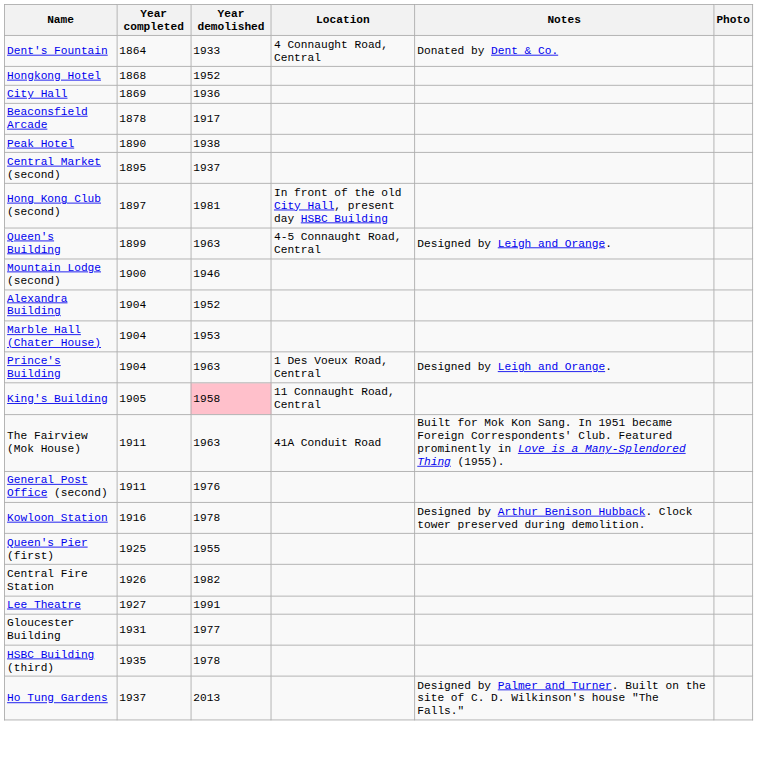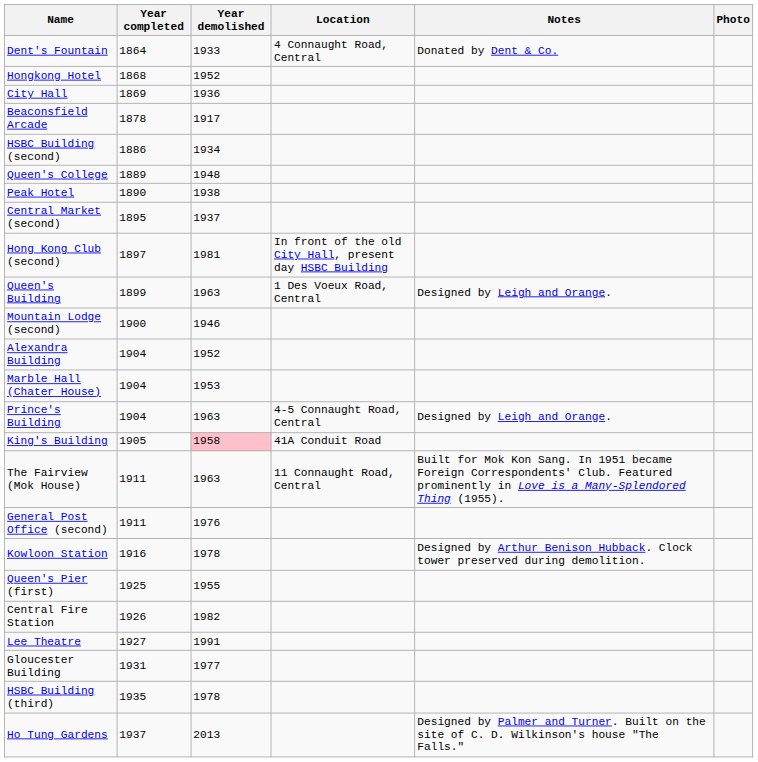 <table class="wikitable">
 <tr>
 <th>Name</th>
 <th>Year completed</th>
 <th>Year demolished</th>
 <th>Location</th>
 <th>Notes</th>
 <th>Photo</th>
 </tr>
 <tr>
 <td><a href='#'>Dent's Fountain</a></td>
 <td>1864</td>
 <td>1933</td>
 <td>4 Connaught Road, Central</td>
 <td>Donated by <a href='#'>Dent & Co.</a></td>
 <td></td>
 </tr>
 <tr>
 <td><a href='#'>Hongkong Hotel</a></td>
 <td>1868</td>
 <td>1952</td>
 <td></td>
 <td></td>
 <td></td>
 </tr>
 <tr>
 <td><a href='#'>City Hall</a></td>
 <td>1869</td>
 <td>1936</td>
 <td></td>
 <td></td>
 <td></td>
 </tr>
 <tr>
 <td><a href='#'>Beaconsfield Arcade</a></td>
 <td>1878</td>
 <td>1917</td>
 <td></td>
 <td></td>
 <td></td>
 </tr>
 <tr>
+<td><a href='#'>HSBC Building</a> (second)</td>
+<td>1886</td>
+<td>1934</td>
+<td></td>
+<td></td>
+<td></td>
+</tr>
+<tr>
+<td><a href='#'>Queen's College</a></td>
+<td>1889</td>
+<td>1948</td>
+<td></td>
+<td></td>
+<td></td>
+</tr>
+<tr>
 <td><a href='#'>Peak Hotel</a></td>
 <td>1890</td>
 <td>1938</td>
 <td></td>
 <td></td>
 <td></td>
 </tr>
 <tr>
 <td><a href='#'>Central Market</a> (second)</td>
 <td>1895</td>
 <td>1937</td>
 <td></td>
 <td></td>
 <td></td>
 </tr>
 <tr>
 <td><a href='#'>Hong Kong Club</a> (second)</td>
 <td>1897</td>
 <td>1981</td>
 <td>In front of the old <a href='#'>City Hall</a>, present day <a href='#'>HSBC Building</a></td>
 <td></td>
 <td></td>
 </tr>
 <tr>
 <td><a href='#'>Queen's Building</a></td>
 <td>1899</td>
 <td>1963</td>
-<td>4-5 Connaught Road, Central</td>
+<td>1 Des Voeux Road, Central</td>
 <td>Designed by <a href='#'>Leigh and Orange</a>.</td>
 <td></td>
 </tr>
 <tr>
 <td><a href='#'>Mountain Lodge</a> (second)</td>
 <td>1900</td>
 <td>1946</td>
 <td></td>
 <td></td>
 <td></td>
 </tr>
 <tr>
 <td><a href='#'>Alexandra Building</a></td>
 <td>1904</td>
 <td>1952</td>
 <td></td>
 <td></td>
 <td></td>
 </tr>
 <tr>
 <td><a href='#'>Marble Hall (Chater House)</a></td>
 <td>1904</td>
 <td>1953</td>
 <td></td>
 <td></td>
 <td></td>
 </tr>
 <tr>
 <td><a href='#'>Prince's Building</a></td>
 <td>1904</td>
 <td>1963</td>
-<td>1 Des Voeux Road, Central</td>
+<td>4-5 Connaught Road, Central</td>
 <td>Designed by <a href='#'>Leigh and Orange</a>.</td>
 <td></td>
 </tr>
 <tr>
 <td><a href='#'>King's Building</a></td>
 <td>1905</td>
 <td style="background: pink;">1958</td>
-<td>11 Connaught Road, Central</td>
+<td>41A Conduit Road</td>
 <td></td>
 <td></td>
 </tr>
 <tr>
 <td>The Fairview (Mok House)</td>
 <td>1911</td>
 <td>1963</td>
-<td>41A Conduit Road</td>
+<td>11 Connaught Road, Central</td>
 <td>Built for Mok Kon Sang. In 1951 became Foreign Correspondents' Club. Featured prominently in <em><a href='#'>Love is a Many-Splendored Thing</a></em> (1955).</td>
 <td></td>
 </tr>
 <tr>
 <td><a href='#'>General Post Office</a> (second)</td>
 <td>1911</td>
 <td>1976</td>
 <td></td>
 <td></td>
 <td></td>
 </tr>
 <tr>
 <td><a href='#'>Kowloon Station</a></td>
 <td>1916</td>
 <td>1978</td>
 <td></td>
 <td>Designed by <a href='#'>Arthur Benison Hubback</a>. Clock tower preserved during demolition.</td>
 <td></td>
 </tr>
 <tr>
 <td><a href='#'>Queen's Pier</a> (first)</td>
 <td>1925</td>
 <td>1955</td>
 <td></td>
 <td></td>
 <td></td>
 </tr>
 <tr>
 <td>Central Fire Station</td>
 <td>1926</td>
 <td>1982</td>
 <td></td>
 <td></td>
 <td></td>
 </tr>
 <tr>
 <td><a href='#'>Lee Theatre</a></td>
 <td>1927</td>
 <td>1991</td>
 <td></td>
 <td></td>
 <td></td>
 </tr>
 <tr>
 <td>Gloucester Building</td>
 <td>1931</td>
 <td>1977</td>
 <td></td>
 <td></td>
 <td></td>
 </tr>
 <tr>
 <td><a href='#'>HSBC Building</a> (third)</td>
 <td>1935</td>
 <td>1978</td>
 <td></td>
 <td></td>
 <td></td>
 </tr>
 <tr>
 <td><a href='#'>Ho Tung Gardens</a></td>
 <td>1937</td>
 <td>2013</td>
 <td></td>
 <td>Designed by <a href='#'>Palmer and Turner</a>. Built on the site of C. D. Wilkinson's house "The Falls."</td>
 <td></td>
 </tr>
 </table>
